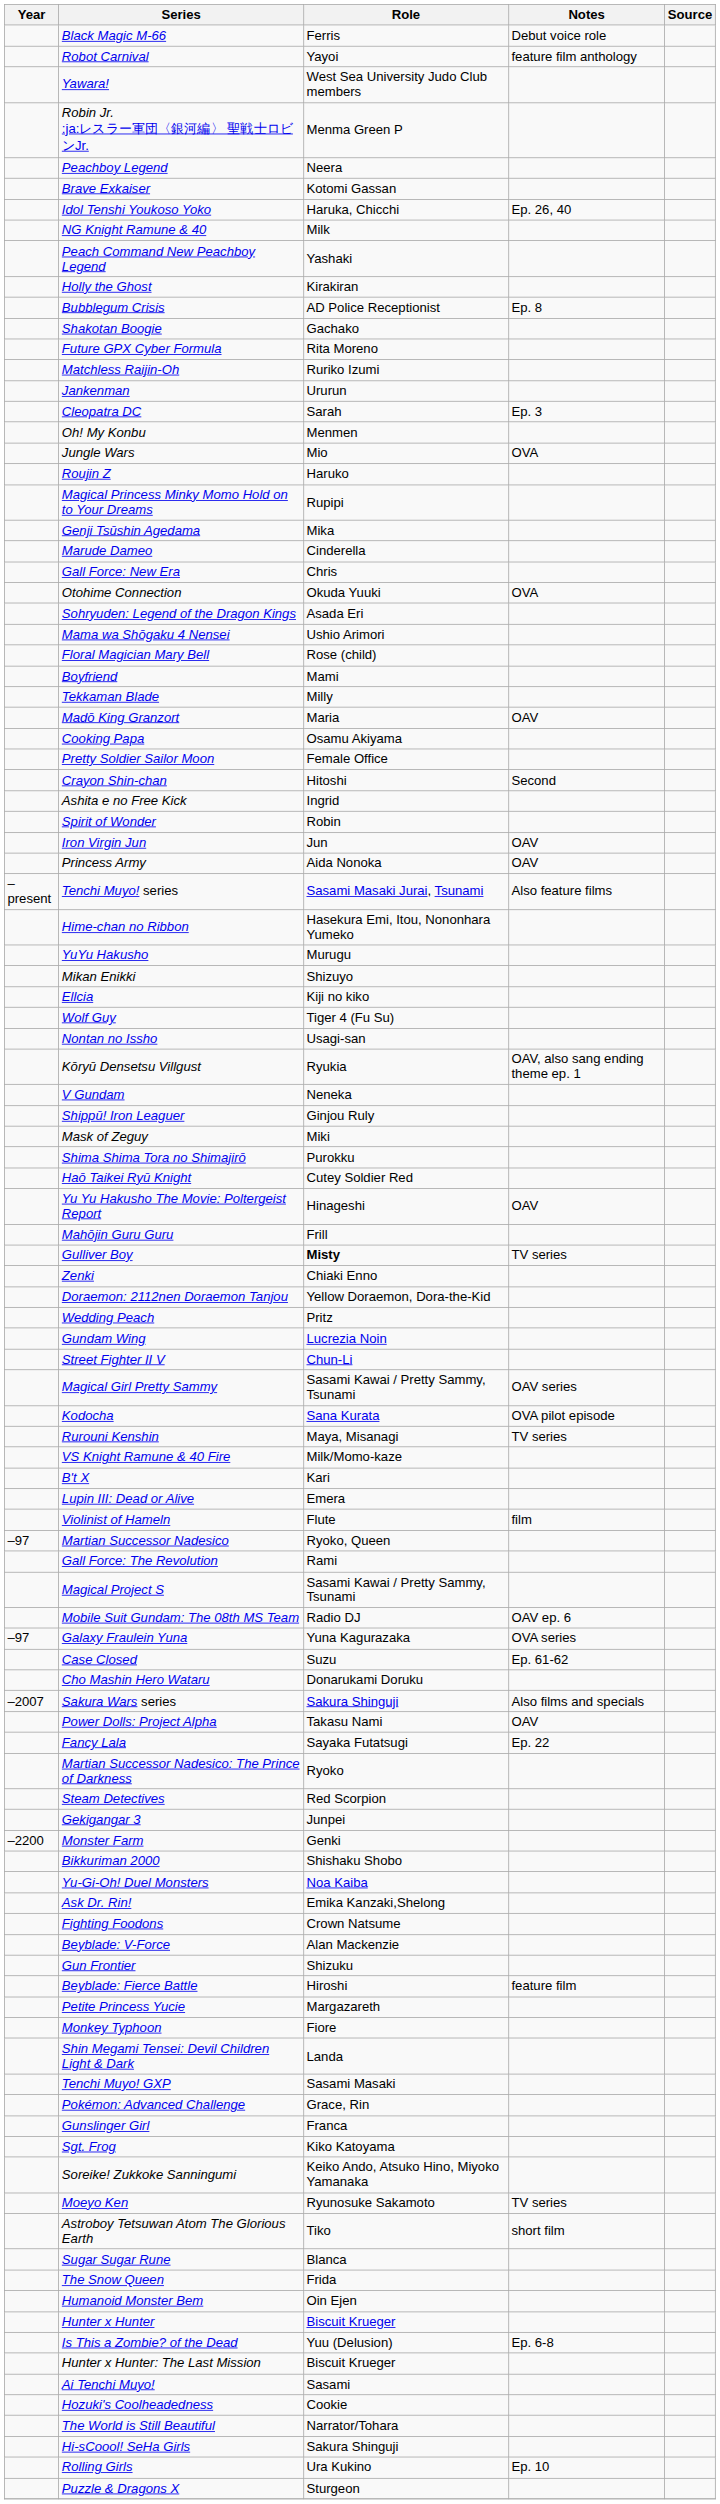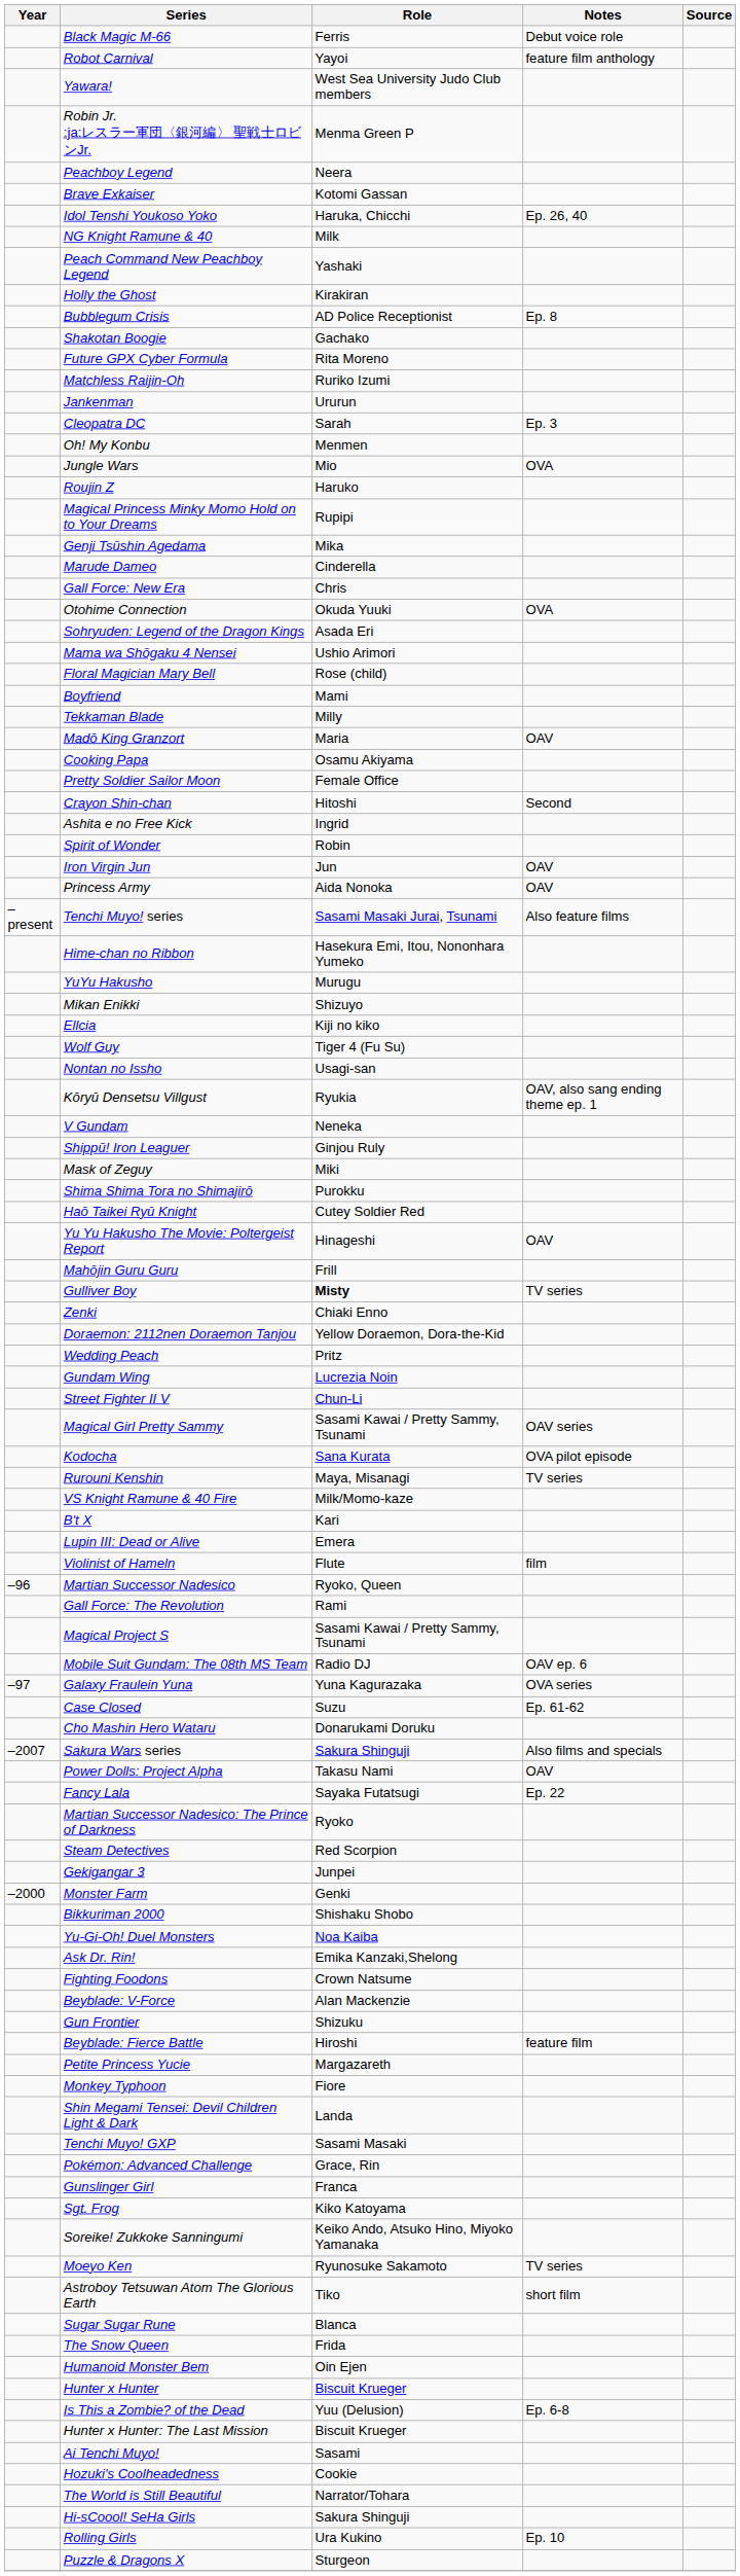 <table class="wikitable sortable plainrowheaders">
 <tr>
 <th>Year</th>
 <th>Series</th>
 <th>Role</th>
 <th class="unsortable">Notes</th>
 <th class="unsortable">Source</th>
 </tr>
 <tr>
 <td></td>
 <td><em><a href='#'>Black Magic M-66</a></em></td>
 <td>Ferris</td>
 <td>Debut voice role</td>
 <td></td>
 </tr>
 <tr>
 <td></td>
 <td><em><a href='#'>Robot Carnival</a></em></td>
 <td>Yayoi</td>
 <td>feature film anthology</td>
 <td></td>
 </tr>
 <tr>
 <td></td>
 <td><em><a href='#'>Yawara!</a></em></td>
 <td>West Sea University Judo Club members</td>
 <td></td>
 <td></td>
 </tr>
 <tr>
 <td></td>
 <td><em>Robin Jr.</em><br><a href='#'>:ja:レスラー軍団〈銀河編〉 聖戦士ロビンJr.</a></td>
 <td>Menma Green P</td>
 <td></td>
 <td></td>
 </tr>
 <tr>
 <td></td>
 <td><em><a href='#'>Peachboy Legend</a></em></td>
 <td>Neera</td>
 <td></td>
 <td></td>
 </tr>
 <tr>
 <td></td>
 <td><em><a href='#'>Brave Exkaiser</a></em></td>
 <td>Kotomi Gassan</td>
 <td></td>
 <td></td>
 </tr>
 <tr>
 <td></td>
 <td><em><a href='#'>Idol Tenshi Youkoso Yoko</a></em></td>
 <td>Haruka, Chicchi</td>
 <td>Ep. 26, 40</td>
 <td></td>
 </tr>
 <tr>
 <td></td>
 <td><em><a href='#'>NG Knight Ramune & 40</a></em></td>
 <td>Milk</td>
 <td></td>
 <td></td>
 </tr>
 <tr>
 <td></td>
 <td><em><a href='#'>Peach Command New Peachboy Legend</a></em></td>
 <td>Yashaki</td>
 <td></td>
 <td></td>
 </tr>
 <tr>
 <td></td>
 <td><em><a href='#'>Holly the Ghost</a></em></td>
 <td>Kirakiran</td>
 <td></td>
 <td></td>
 </tr>
 <tr>
 <td></td>
 <td><em><a href='#'>Bubblegum Crisis</a></em></td>
 <td>AD Police Receptionist</td>
 <td>Ep. 8</td>
 <td></td>
 </tr>
 <tr>
 <td></td>
 <td><em><a href='#'>Shakotan Boogie</a></em></td>
 <td>Gachako</td>
 <td></td>
 <td></td>
 </tr>
 <tr>
 <td></td>
 <td><em><a href='#'>Future GPX Cyber Formula</a></em></td>
 <td>Rita Moreno</td>
 <td></td>
 <td></td>
 </tr>
 <tr>
 <td></td>
 <td><em><a href='#'>Matchless Raijin-Oh</a></em></td>
 <td>Ruriko Izumi</td>
 <td></td>
 <td></td>
 </tr>
 <tr>
 <td></td>
 <td><em><a href='#'>Jankenman</a></em></td>
 <td>Ururun</td>
 <td></td>
 <td></td>
 </tr>
 <tr>
 <td></td>
 <td><em><a href='#'>Cleopatra DC</a></em></td>
 <td>Sarah</td>
 <td>Ep. 3</td>
 <td></td>
 </tr>
 <tr>
 <td></td>
 <td><em>Oh! My Konbu</em></td>
 <td>Menmen</td>
 <td></td>
 <td></td>
 </tr>
 <tr>
 <td></td>
 <td><em>Jungle Wars</em></td>
 <td>Mio</td>
 <td>OVA</td>
 <td></td>
 </tr>
 <tr>
 <td></td>
 <td><em><a href='#'>Roujin Z</a></em></td>
 <td>Haruko</td>
 <td></td>
 <td></td>
 </tr>
 <tr>
 <td></td>
 <td><em><a href='#'>Magical Princess Minky Momo Hold on to Your Dreams</a></em></td>
 <td>Rupipi</td>
 <td></td>
 <td></td>
 </tr>
 <tr>
 <td></td>
 <td><em><a href='#'>Genji Tsūshin Agedama</a></em></td>
 <td>Mika</td>
 <td></td>
 <td></td>
 </tr>
 <tr>
 <td></td>
 <td><em><a href='#'>Marude Dameo</a></em></td>
 <td>Cinderella</td>
 <td></td>
 <td></td>
 </tr>
 <tr>
 <td></td>
 <td><em><a href='#'>Gall Force: New Era</a></em></td>
 <td>Chris</td>
 <td></td>
 <td></td>
 </tr>
 <tr>
 <td></td>
 <td><em>Otohime Connection</em></td>
 <td>Okuda Yuuki</td>
 <td>OVA</td>
 <td></td>
 </tr>
 <tr>
 <td></td>
 <td><em><a href='#'>Sohryuden: Legend of the Dragon Kings</a></em></td>
 <td>Asada Eri</td>
 <td></td>
 <td></td>
 </tr>
 <tr>
 <td></td>
 <td><em><a href='#'>Mama wa Shōgaku 4 Nensei</a></em></td>
 <td>Ushio Arimori</td>
 <td></td>
 <td></td>
 </tr>
 <tr>
 <td></td>
 <td><em><a href='#'>Floral Magician Mary Bell</a></em></td>
 <td>Rose (child)</td>
 <td></td>
 <td></td>
 </tr>
 <tr>
 <td></td>
 <td><em><a href='#'>Boyfriend</a></em></td>
 <td>Mami</td>
 <td></td>
 <td></td>
 </tr>
 <tr>
 <td></td>
 <td><em><a href='#'>Tekkaman Blade</a></em></td>
 <td>Milly</td>
 <td></td>
 <td></td>
 </tr>
 <tr>
 <td></td>
 <td><em><a href='#'>Madō King Granzort</a></em></td>
 <td>Maria</td>
 <td>OAV</td>
 <td></td>
 </tr>
 <tr>
 <td></td>
 <td><em><a href='#'>Cooking Papa</a></em></td>
 <td>Osamu Akiyama</td>
 <td></td>
 <td></td>
 </tr>
 <tr>
 <td></td>
 <td><em><a href='#'>Pretty Soldier Sailor Moon</a></em></td>
 <td>Female Office</td>
 <td></td>
 <td></td>
 </tr>
 <tr>
 <td></td>
 <td><em><a href='#'>Crayon Shin-chan</a></em></td>
 <td>Hitoshi</td>
 <td>Second</td>
 <td></td>
 </tr>
 <tr>
 <td></td>
 <td><em>Ashita e no Free Kick</em></td>
 <td>Ingrid</td>
 <td></td>
 <td></td>
 </tr>
 <tr>
 <td></td>
 <td><em><a href='#'>Spirit of Wonder</a></em></td>
 <td>Robin</td>
 <td></td>
 <td></td>
 </tr>
 <tr>
 <td></td>
 <td><em><a href='#'>Iron Virgin Jun</a></em></td>
 <td>Jun</td>
 <td>OAV</td>
 <td></td>
 </tr>
 <tr>
 <td></td>
 <td><em>Princess Army</em></td>
 <td>Aida Nonoka</td>
 <td>OAV</td>
 <td></td>
 </tr>
 <tr>
 <td>–present</td>
 <td><em><a href='#'>Tenchi Muyo!</a></em> series</td>
 <td><a href='#'>Sasami Masaki Jurai</a>, <a href='#'>Tsunami</a></td>
 <td>Also feature films</td>
 <td></td>
 </tr>
 <tr>
 <td></td>
 <td><em><a href='#'>Hime-chan no Ribbon</a></em></td>
 <td>Hasekura Emi, Itou, Nononhara Yumeko</td>
 <td></td>
 <td></td>
 </tr>
 <tr>
 <td></td>
 <td><em><a href='#'>YuYu Hakusho</a></em></td>
 <td>Murugu</td>
 <td></td>
 <td></td>
 </tr>
 <tr>
 <td></td>
 <td><em>Mikan Enikki</em></td>
 <td>Shizuyo</td>
 <td></td>
 <td></td>
 </tr>
 <tr>
 <td></td>
 <td><em><a href='#'>Ellcia</a></em></td>
 <td>Kiji no kiko</td>
 <td></td>
 <td></td>
 </tr>
 <tr>
 <td></td>
 <td><em><a href='#'>Wolf Guy</a></em></td>
 <td>Tiger 4 (Fu Su)</td>
 <td></td>
 <td></td>
 </tr>
 <tr>
 <td></td>
 <td><em><a href='#'>Nontan no Issho</a></em></td>
 <td>Usagi-san</td>
 <td></td>
 <td></td>
 </tr>
 <tr>
 <td></td>
 <td><em>Kōryū Densetsu Villgust</em></td>
 <td>Ryukia</td>
 <td>OAV, also sang ending theme ep. 1</td>
 <td></td>
 </tr>
 <tr>
 <td></td>
 <td><em><a href='#'>V Gundam</a></em></td>
 <td>Neneka</td>
 <td></td>
 <td></td>
 </tr>
 <tr>
 <td></td>
 <td><em><a href='#'>Shippū! Iron Leaguer</a></em></td>
 <td>Ginjou Ruly</td>
 <td></td>
 <td></td>
 </tr>
 <tr>
 <td></td>
 <td><em>Mask of Zeguy</em></td>
 <td>Miki</td>
 <td></td>
 <td></td>
 </tr>
 <tr>
 <td></td>
 <td><em><a href='#'>Shima Shima Tora no Shimajirō</a></em></td>
 <td>Purokku</td>
 <td></td>
 <td></td>
 </tr>
 <tr>
 <td></td>
 <td><em><a href='#'>Haō Taikei Ryū Knight</a></em></td>
 <td>Cutey Soldier Red</td>
 <td></td>
 <td></td>
 </tr>
 <tr>
 <td></td>
 <td><em><a href='#'>Yu Yu Hakusho The Movie: Poltergeist Report</a></em></td>
 <td>Hinageshi</td>
 <td>OAV</td>
 <td></td>
 </tr>
 <tr>
 <td></td>
 <td><em><a href='#'>Mahōjin Guru Guru</a></em></td>
 <td>Frill</td>
 <td></td>
 <td></td>
 </tr>
 <tr>
 <td></td>
 <td><em><a href='#'>Gulliver Boy</a></em></td>
 <td><strong>Misty</strong></td>
 <td>TV series</td>
 <td></td>
 </tr>
 <tr>
 <td></td>
 <td><em><a href='#'>Zenki</a></em></td>
 <td>Chiaki Enno</td>
 <td></td>
 <td></td>
 </tr>
 <tr>
 <td></td>
 <td><em><a href='#'>Doraemon: 2112nen Doraemon Tanjou</a></em></td>
 <td>Yellow Doraemon, Dora-the-Kid</td>
 <td></td>
 <td></td>
 </tr>
 <tr>
 <td></td>
 <td><em><a href='#'>Wedding Peach</a></em></td>
 <td>Pritz</td>
 <td></td>
 <td></td>
 </tr>
 <tr>
 <td></td>
 <td><em><a href='#'>Gundam Wing</a></em></td>
 <td><a href='#'>Lucrezia Noin</a></td>
 <td></td>
 <td></td>
 </tr>
 <tr>
 <td></td>
 <td><em><a href='#'>Street Fighter II V</a></em></td>
 <td><a href='#'>Chun-Li</a></td>
 <td></td>
 <td></td>
 </tr>
 <tr>
 <td></td>
 <td><em><a href='#'>Magical Girl Pretty Sammy</a></em></td>
 <td>Sasami Kawai / Pretty Sammy, Tsunami</td>
 <td>OAV series</td>
 <td></td>
 </tr>
 <tr>
 <td></td>
 <td><em><a href='#'>Kodocha</a></em></td>
 <td><a href='#'>Sana Kurata</a></td>
 <td>OVA pilot episode</td>
 <td></td>
 </tr>
 <tr>
 <td></td>
 <td><em><a href='#'>Rurouni Kenshin</a></em></td>
 <td>Maya, Misanagi</td>
 <td>TV series</td>
 <td></td>
 </tr>
 <tr>
 <td></td>
 <td><em><a href='#'>VS Knight Ramune & 40 Fire</a></em></td>
 <td>Milk/Momo-kaze</td>
 <td></td>
 <td></td>
 </tr>
 <tr>
 <td></td>
 <td><em><a href='#'>B't X</a></em></td>
 <td>Kari</td>
 <td></td>
 <td></td>
 </tr>
 <tr>
 <td></td>
 <td><em><a href='#'>Lupin III: Dead or Alive</a></em></td>
 <td>Emera</td>
 <td></td>
 <td></td>
 </tr>
 <tr>
 <td></td>
 <td><em><a href='#'>Violinist of Hameln</a></em></td>
 <td>Flute</td>
 <td>film</td>
 <td></td>
 </tr>
 <tr>
-<td>–97</td>
+<td>–96</td>
 <td><em><a href='#'>Martian Successor Nadesico</a></em></td>
 <td>Ryoko, Queen</td>
 <td></td>
 <td></td>
 </tr>
 <tr>
 <td></td>
 <td><em><a href='#'>Gall Force: The Revolution</a></em></td>
 <td>Rami</td>
 <td></td>
 <td></td>
 </tr>
 <tr>
 <td></td>
 <td><em><a href='#'>Magical Project S</a></em></td>
 <td>Sasami Kawai / Pretty Sammy, Tsunami</td>
 <td></td>
 <td></td>
 </tr>
 <tr>
 <td></td>
 <td><em><a href='#'>Mobile Suit Gundam: The 08th MS Team</a></em></td>
 <td>Radio DJ</td>
 <td>OAV ep. 6</td>
 <td></td>
 </tr>
 <tr>
 <td>–97</td>
 <td><em><a href='#'>Galaxy Fraulein Yuna</a></em></td>
 <td>Yuna Kagurazaka</td>
 <td>OVA series</td>
 <td></td>
 </tr>
 <tr>
 <td></td>
 <td><em><a href='#'>Case Closed</a></em></td>
 <td>Suzu</td>
 <td>Ep. 61-62</td>
 <td></td>
 </tr>
 <tr>
 <td></td>
 <td><em><a href='#'>Cho Mashin Hero Wataru</a></em></td>
 <td>Donarukami Doruku</td>
 <td></td>
 <td></td>
 </tr>
 <tr>
 <td>–2007</td>
 <td><em><a href='#'>Sakura Wars</a></em> series</td>
 <td><a href='#'>Sakura Shinguji</a></td>
 <td>Also films and specials</td>
 <td></td>
 </tr>
 <tr>
 <td></td>
 <td><em><a href='#'>Power Dolls: Project Alpha</a></em></td>
 <td>Takasu Nami</td>
 <td>OAV</td>
 <td></td>
 </tr>
 <tr>
 <td></td>
 <td><em><a href='#'>Fancy Lala</a></em></td>
 <td>Sayaka Futatsugi</td>
 <td>Ep. 22</td>
 <td></td>
 </tr>
 <tr>
 <td></td>
 <td><em><a href='#'>Martian Successor Nadesico: The Prince of Darkness</a></em></td>
 <td>Ryoko</td>
 <td></td>
 <td></td>
 </tr>
 <tr>
 <td></td>
 <td><em><a href='#'>Steam Detectives</a></em></td>
 <td>Red Scorpion</td>
 <td></td>
 <td></td>
 </tr>
 <tr>
 <td></td>
 <td><em><a href='#'>Gekigangar 3</a></em></td>
 <td>Junpei</td>
 <td></td>
 <td></td>
 </tr>
 <tr>
-<td>–2200</td>
+<td>–2000</td>
 <td><em><a href='#'>Monster Farm</a></em></td>
 <td>Genki</td>
 <td></td>
 <td></td>
 </tr>
 <tr>
 <td></td>
 <td><em><a href='#'>Bikkuriman 2000</a></em></td>
 <td>Shishaku Shobo</td>
 <td></td>
 <td></td>
 </tr>
 <tr>
 <td></td>
 <td><em><a href='#'>Yu-Gi-Oh! Duel Monsters</a></em></td>
 <td><a href='#'>Noa Kaiba</a></td>
 <td></td>
 <td></td>
 </tr>
 <tr>
 <td></td>
 <td><em><a href='#'>Ask Dr. Rin!</a></em></td>
 <td>Emika Kanzaki,Shelong</td>
 <td></td>
 <td></td>
 </tr>
 <tr>
 <td></td>
 <td><em><a href='#'>Fighting Foodons</a></em></td>
 <td>Crown Natsume</td>
 <td></td>
 <td></td>
 </tr>
 <tr>
 <td></td>
 <td><em><a href='#'>Beyblade: V-Force</a></em></td>
 <td>Alan Mackenzie</td>
 <td></td>
 <td></td>
 </tr>
 <tr>
 <td></td>
 <td><em><a href='#'>Gun Frontier</a></em></td>
 <td>Shizuku</td>
 <td></td>
 <td></td>
 </tr>
 <tr>
 <td></td>
 <td><em><a href='#'>Beyblade: Fierce Battle</a></em></td>
 <td>Hiroshi</td>
 <td>feature film</td>
 <td></td>
 </tr>
 <tr>
 <td></td>
 <td><em><a href='#'>Petite Princess Yucie</a></em></td>
 <td>Margazareth</td>
 <td></td>
 <td></td>
 </tr>
 <tr>
 <td></td>
 <td><em><a href='#'>Monkey Typhoon</a></em></td>
 <td>Fiore</td>
 <td></td>
 <td></td>
 </tr>
 <tr>
 <td></td>
 <td><em><a href='#'>Shin Megami Tensei: Devil Children Light & Dark</a></em></td>
 <td>Landa</td>
 <td></td>
 <td></td>
 </tr>
 <tr>
 <td></td>
 <td><em><a href='#'>Tenchi Muyo! GXP</a></em></td>
 <td>Sasami Masaki</td>
 <td></td>
 <td></td>
 </tr>
 <tr>
 <td></td>
 <td><em><a href='#'>Pokémon: Advanced Challenge</a></em></td>
 <td>Grace, Rin</td>
 <td></td>
 <td></td>
 </tr>
 <tr>
 <td></td>
 <td><em><a href='#'>Gunslinger Girl</a></em></td>
 <td>Franca</td>
 <td></td>
 <td></td>
 </tr>
 <tr>
 <td></td>
 <td><em><a href='#'>Sgt. Frog</a></em></td>
 <td>Kiko Katoyama</td>
 <td></td>
 <td></td>
 </tr>
 <tr>
 <td></td>
 <td><em>Soreike! Zukkoke Sanningumi</em></td>
 <td>Keiko Ando, Atsuko Hino, Miyoko Yamanaka</td>
 <td></td>
 <td></td>
 </tr>
 <tr>
 <td></td>
 <td><em><a href='#'>Moeyo Ken</a></em></td>
 <td>Ryunosuke Sakamoto</td>
 <td>TV series</td>
 <td></td>
 </tr>
 <tr>
 <td></td>
 <td><em>Astroboy Tetsuwan Atom The Glorious Earth</em></td>
 <td>Tiko</td>
 <td>short film</td>
 <td></td>
 </tr>
 <tr>
 <td></td>
 <td><em><a href='#'>Sugar Sugar Rune</a></em></td>
 <td>Blanca</td>
 <td></td>
 <td></td>
 </tr>
 <tr>
 <td></td>
 <td><em><a href='#'>The Snow Queen</a></em></td>
 <td>Frida</td>
 <td></td>
 <td></td>
 </tr>
 <tr>
 <td></td>
 <td><em><a href='#'>Humanoid Monster Bem</a></em></td>
 <td>Oin Ejen</td>
 <td></td>
 <td></td>
 </tr>
 <tr>
 <td></td>
 <td><em><a href='#'>Hunter x Hunter</a></em></td>
 <td><a href='#'>Biscuit Krueger</a></td>
 <td></td>
 <td></td>
 </tr>
 <tr>
 <td></td>
 <td><em><a href='#'>Is This a Zombie? of the Dead</a></em></td>
 <td>Yuu (Delusion)</td>
 <td>Ep. 6-8</td>
 <td></td>
 </tr>
 <tr>
 <td></td>
 <td><em>Hunter x Hunter: The Last Mission</em></td>
 <td>Biscuit Krueger</td>
 <td></td>
 <td></td>
 </tr>
 <tr>
 <td></td>
 <td><em><a href='#'>Ai Tenchi Muyo!</a></em></td>
 <td>Sasami</td>
 <td></td>
 <td></td>
 </tr>
 <tr>
 <td></td>
 <td><em><a href='#'>Hozuki's Coolheadedness</a></em></td>
 <td>Cookie</td>
 <td></td>
 <td></td>
 </tr>
 <tr>
 <td></td>
 <td><em><a href='#'>The World is Still Beautiful</a></em></td>
 <td>Narrator/Tohara</td>
 <td></td>
 <td></td>
 </tr>
 <tr>
 <td></td>
 <td><em><a href='#'>Hi-sCoool! SeHa Girls</a></em></td>
 <td>Sakura Shinguji</td>
 <td></td>
 <td></td>
 </tr>
 <tr>
 <td></td>
 <td><em><a href='#'>Rolling Girls</a></em></td>
 <td>Ura Kukino</td>
 <td>Ep. 10</td>
 <td></td>
 </tr>
 <tr>
 <td></td>
 <td><em><a href='#'>Puzzle & Dragons X</a></em></td>
 <td>Sturgeon</td>
 <td></td>
 <td></td>
 </tr>
 <tr>
 </tr>
 </table>
